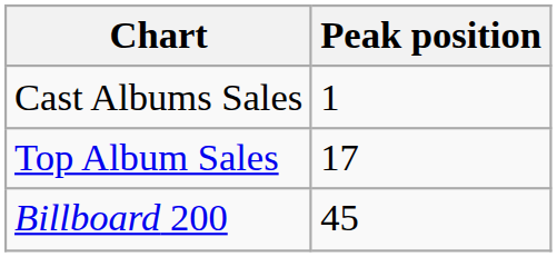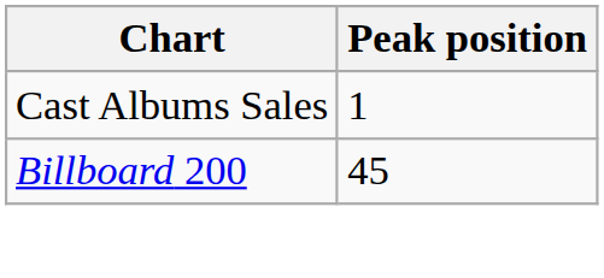 <table class="wikitable sortable" border="1">
 <tr>
 <th>Chart</th>
 <th>Peak position</th>
 </tr>
 <tr>
 <td>Cast Albums Sales</td>
 <td>1</td>
 </tr>
 <tr>
-<td><a href='#'>Top Album Sales</a></td>
-<td>17</td>
-</tr>
-<tr>
 <td><a href='#'><em>Billboard</em> 200</a></td>
 <td>45</td>
 </tr>
 </table>
